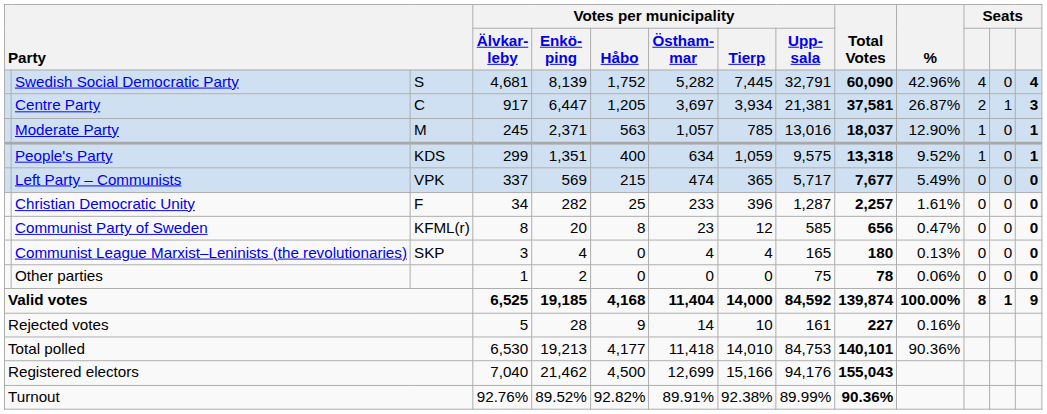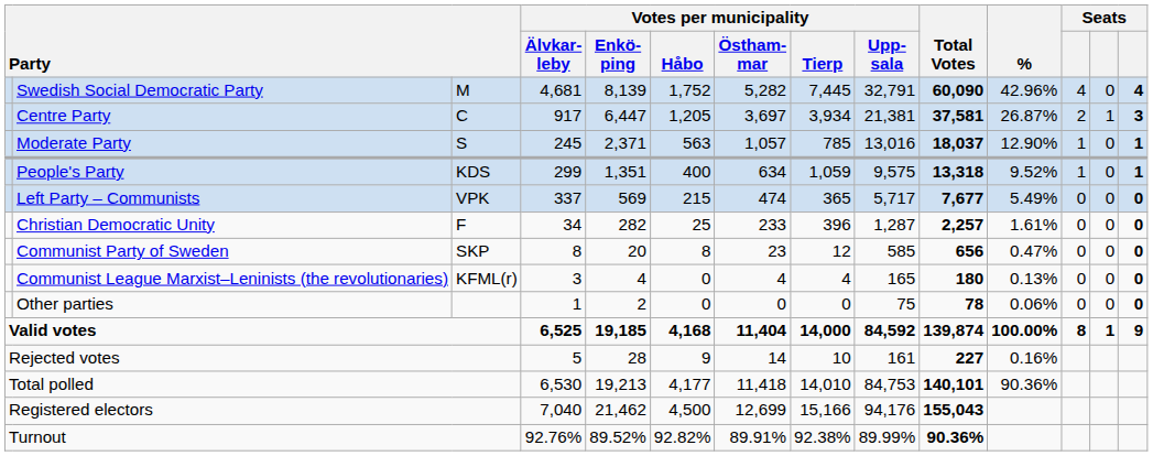 <table class="wikitable" border="1" style="text-align:right;">
 <tr>
 <th style="text-align:left;" valign=bottom rowspan=2 colspan=3>Party</th>
 <th colspan=6>Votes per municipality</th>
 <th align=center valign=bottom rowspan=2 width="50">Total Votes</th>
 <th align=center valign=bottom rowspan=2 width="50">%</th>
 <th colspan=3>Seats</th>
 </tr>
 <tr>
 <th align=center valign=bottom width="50"><a href='#'>Älvkar- leby</a></th>
 <th align=center valign=bottom width="50"><a href='#'>Enkö- ping</a></th>
 <th align=center valign=bottom width="50"><a href='#'>Håbo</a></th>
 <th align=center valign=bottom width="50"><a href='#'>Östham- mar</a></th>
 <th align=center valign=bottom width="50"><a href='#'>Tierp</a></th>
 <th align=center valign=bottom width="50"><a href='#'>Upp- sala</a></th>
 <th align=center valign=bottom width="20"><small></small></th>
 <th align=center valign=bottom width="20"><small><a href='#'></a></small></th>
 <th align=center valign=bottom width="20"><small></small></th>
 </tr>
 <tr style="background:#CEE0F2;">
 <td></td>
 <td align=left style="white-space: nowrap;"><a href='#'>Swedish Social Democratic Party</a></td>
-<td align=left>S</td>
+<td align=left>M</td>
 <td>4,681</td>
 <td>8,139</td>
 <td>1,752</td>
 <td>5,282</td>
 <td>7,445</td>
 <td>32,791</td>
 <td><strong>60,090</strong></td>
 <td>42.96%</td>
 <td>4</td>
 <td>0</td>
 <td><strong>4</strong></td>
 </tr>
 <tr style="background:#CEE0F2;">
 <td></td>
 <td align=left><a href='#'>Centre Party</a></td>
 <td align=left>C</td>
 <td>917</td>
 <td>6,447</td>
 <td>1,205</td>
 <td>3,697</td>
 <td>3,934</td>
 <td>21,381</td>
 <td><strong>37,581</strong></td>
 <td>26.87%</td>
 <td>2</td>
 <td>1</td>
 <td><strong>3</strong></td>
 </tr>
 <tr style="background:#CEE0F2;">
 <td></td>
 <td align=left><a href='#'>Moderate Party</a></td>
-<td align=left>M</td>
+<td align=left>S</td>
 <td>245</td>
 <td>2,371</td>
 <td>563</td>
 <td>1,057</td>
 <td>785</td>
 <td>13,016</td>
 <td><strong>18,037</strong></td>
 <td>12.90%</td>
 <td>1</td>
 <td>0</td>
 <td><strong>1</strong></td>
 </tr>
 <tr style="background:#CEE0F2; border-top:3px solid darkgray;">
 <td></td>
 <td align=left><a href='#'>People's Party</a></td>
 <td align=left>KDS</td>
 <td>299</td>
 <td>1,351</td>
 <td>400</td>
 <td>634</td>
 <td>1,059</td>
 <td>9,575</td>
 <td><strong>13,318</strong></td>
 <td>9.52%</td>
 <td>1</td>
 <td>0</td>
 <td><strong>1</strong></td>
 </tr>
 <tr style="background:#CEE0F2;">
 <td></td>
 <td align=left><a href='#'>Left Party – Communists</a></td>
 <td align=left>VPK</td>
 <td>337</td>
 <td>569</td>
 <td>215</td>
 <td>474</td>
 <td>365</td>
 <td>5,717</td>
 <td><strong>7,677</strong></td>
 <td>5.49%</td>
 <td>0</td>
 <td>0</td>
 <td><strong>0</strong></td>
 </tr>
 <tr>
 <td></td>
 <td align=left><a href='#'>Christian Democratic Unity</a></td>
 <td align=left>F</td>
 <td>34</td>
 <td>282</td>
 <td>25</td>
 <td>233</td>
 <td>396</td>
 <td>1,287</td>
 <td><strong>2,257</strong></td>
 <td>1.61%</td>
 <td>0</td>
 <td>0</td>
 <td><strong>0</strong></td>
 </tr>
 <tr>
 <td></td>
 <td align=left><a href='#'>Communist Party of Sweden</a></td>
-<td align=left>KFML(r)</td>
+<td align=left>SKP</td>
 <td>8</td>
 <td>20</td>
 <td>8</td>
 <td>23</td>
 <td>12</td>
 <td>585</td>
 <td><strong>656</strong></td>
 <td>0.47%</td>
 <td>0</td>
 <td>0</td>
 <td><strong>0</strong></td>
 </tr>
 <tr>
 <td></td>
 <td align=left><a href='#'>Communist League Marxist–Leninists (the revolutionaries)</a></td>
-<td align=left>SKP</td>
+<td align=left>KFML(r)</td>
 <td>3</td>
 <td>4</td>
 <td>0</td>
 <td>4</td>
 <td>4</td>
 <td>165</td>
 <td><strong>180</strong></td>
 <td>0.13%</td>
 <td>0</td>
 <td>0</td>
 <td><strong>0</strong></td>
 </tr>
 <tr>
 <td></td>
 <td align=left>Other parties</td>
 <td></td>
 <td>1</td>
 <td>2</td>
 <td>0</td>
 <td>0</td>
 <td>0</td>
 <td>75</td>
 <td><strong>78</strong></td>
 <td>0.06%</td>
 <td>0</td>
 <td>0</td>
 <td><strong>0</strong></td>
 </tr>
 <tr style="font-weight:bold">
 <td align=left colspan=3>Valid votes</td>
 <td>6,525</td>
 <td>19,185</td>
 <td>4,168</td>
 <td>11,404</td>
 <td>14,000</td>
 <td>84,592</td>
 <td>139,874</td>
 <td>100.00%</td>
 <td>8</td>
 <td>1</td>
 <td>9</td>
 </tr>
 <tr>
 <td align=left colspan=3>Rejected votes</td>
 <td>5</td>
 <td>28</td>
 <td>9</td>
 <td>14</td>
 <td>10</td>
 <td>161</td>
 <td><strong>227</strong></td>
 <td>0.16%</td>
 <td></td>
 <td></td>
 <td></td>
 </tr>
 <tr>
 <td align=left colspan=3>Total polled</td>
 <td>6,530</td>
 <td>19,213</td>
 <td>4,177</td>
 <td>11,418</td>
 <td>14,010</td>
 <td>84,753</td>
 <td><strong>140,101</strong></td>
 <td>90.36%</td>
 <td></td>
 <td></td>
 <td></td>
 </tr>
 <tr>
 <td align=left colspan=3>Registered electors</td>
 <td>7,040</td>
 <td>21,462</td>
 <td>4,500</td>
 <td>12,699</td>
 <td>15,166</td>
 <td>94,176</td>
 <td><strong>155,043</strong></td>
 <td></td>
 <td></td>
 <td></td>
 <td></td>
 </tr>
 <tr>
 <td align=left colspan=3>Turnout</td>
 <td>92.76%</td>
 <td>89.52%</td>
 <td>92.82%</td>
 <td>89.91%</td>
 <td>92.38%</td>
 <td>89.99%</td>
 <td><strong>90.36%</strong></td>
 <td></td>
 <td></td>
 <td></td>
 <td></td>
 </tr>
 </table>
